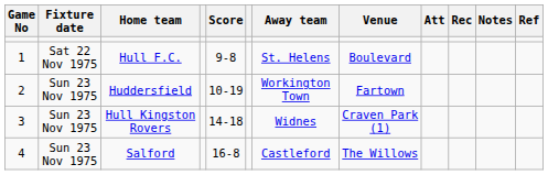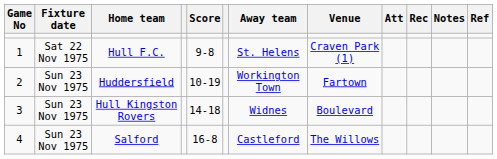 <table class="wikitable" style="text-align:center;">
 <tr>
 <th width=10 abbr="No">Game No</th>
 <th width=110 abbr="Date">Fixture date</th>
 <th width=150 abbr="Home team">Home team</th>
 <th width=5 abbr="space"></th>
 <th width=20 abbr="Score">Score</th>
 <th width=5 abbr="space"></th>
 <th width=150 abbr="Away team">Away team</th>
 <th width=150 abbr="Venue">Venue</th>
 <th width=30 abbr="Att">Att</th>
 <th width=30 abbr="Rec">Rec</th>
 <th width=20 abbr="Notes">Notes</th>
 <th width=30 abbr="Ref">Ref</th>
 </tr>
 <tr>
 <td></td>
 <td></td>
 <td></td>
 <td></td>
 <td></td>
 <td></td>
 <td></td>
 <td></td>
 <td></td>
 <td></td>
 <td></td>
 </tr>
 <tr>
 <td>1</td>
 <td>Sat 22 Nov 1975</td>
 <td><a href='#'>Hull F.C.</a></td>
 <td></td>
 <td>9-8</td>
 <td></td>
 <td><a href='#'>St. Helens</a></td>
-<td><a href='#'>Boulevard</a></td>
+<td><a href='#'>Craven Park (1)</a></td>
 <td></td>
 <td></td>
 <td></td>
 <td></td>
 </tr>
 <tr>
 <td>2</td>
 <td>Sun 23 Nov 1975</td>
 <td><a href='#'>Huddersfield</a></td>
 <td></td>
 <td>10-19</td>
 <td></td>
 <td><a href='#'>Workington Town</a></td>
 <td><a href='#'>Fartown</a></td>
 <td></td>
 <td></td>
 <td></td>
 <td></td>
 </tr>
 <tr>
 <td>3</td>
 <td>Sun 23 Nov 1975</td>
 <td><a href='#'>Hull Kingston Rovers</a></td>
 <td></td>
 <td>14-18</td>
 <td></td>
 <td><a href='#'>Widnes</a></td>
-<td><a href='#'>Craven Park (1)</a></td>
+<td><a href='#'>Boulevard</a></td>
 <td></td>
 <td></td>
 <td></td>
 <td></td>
 </tr>
 <tr>
 <td>4</td>
 <td>Sun 23 Nov 1975</td>
 <td><a href='#'>Salford</a></td>
 <td></td>
 <td>16-8</td>
 <td></td>
 <td><a href='#'>Castleford</a></td>
 <td><a href='#'>The Willows</a></td>
 <td></td>
 <td></td>
 <td></td>
 <td></td>
 </tr>
 </table>
